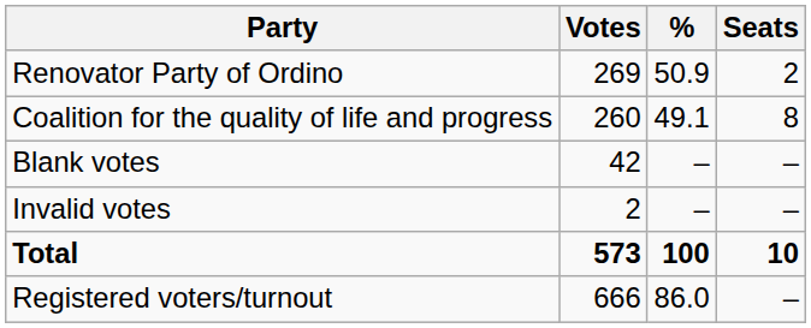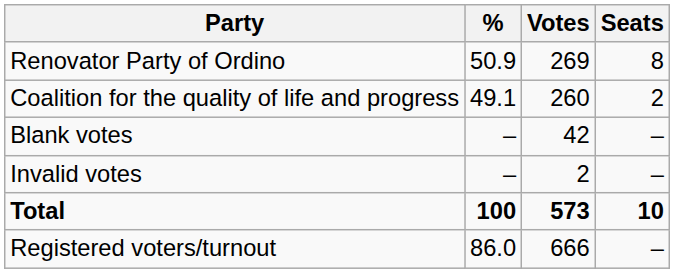 <table class="wikitable">
 <tr>
 <th>Party</th>
+<th>%</th>
 <th>Votes</th>
-<th>%</th>
 <th>Seats</th>
 </tr>
 <tr>
 <td>Renovator Party of Ordino</td>
+<td style="text-align: right;">50.9</td>
 <td style="text-align: right;">269</td>
-<td style="text-align: right;">50.9</td>
+<td style="text-align: right;">8</td>
+</tr>
+<tr>
+<td>Coalition for the quality of life and progress</td>
+<td style="text-align: right;">49.1</td>
+<td style="text-align: right;">260</td>
 <td style="text-align: right;">2</td>
 </tr>
 <tr>
-<td>Coalition for the quality of life and progress</td>
-<td style="text-align: right;">260</td>
-<td style="text-align: right;">49.1</td>
-<td style="text-align: right;">8</td>
-</tr>
-<tr>
 <td>Blank votes</td>
+<td style="text-align: right;">–</td>
 <td style="text-align: right;">42</td>
-<td style="text-align: right;">–</td>
 <td style="text-align: right;">–</td>
 </tr>
 <tr>
 <td>Invalid votes</td>
+<td style="text-align: right;">–</td>
 <td style="text-align: right;">2</td>
-<td style="text-align: right;">–</td>
 <td style="text-align: right;">–</td>
 </tr>
 <tr>
 <td style="font-weight: bold;">Total</td>
+<td style="text-align: right; font-weight: bold;">100</td>
 <td style="text-align: right; font-weight: bold;">573</td>
-<td style="text-align: right; font-weight: bold;">100</td>
 <td style="text-align: right; font-weight: bold;">10</td>
 </tr>
 <tr>
 <td>Registered voters/turnout</td>
+<td style="text-align: right;">86.0</td>
 <td style="text-align: right;">666</td>
-<td style="text-align: right;">86.0</td>
 <td style="text-align: right;">–</td>
 </tr>
 </table>
